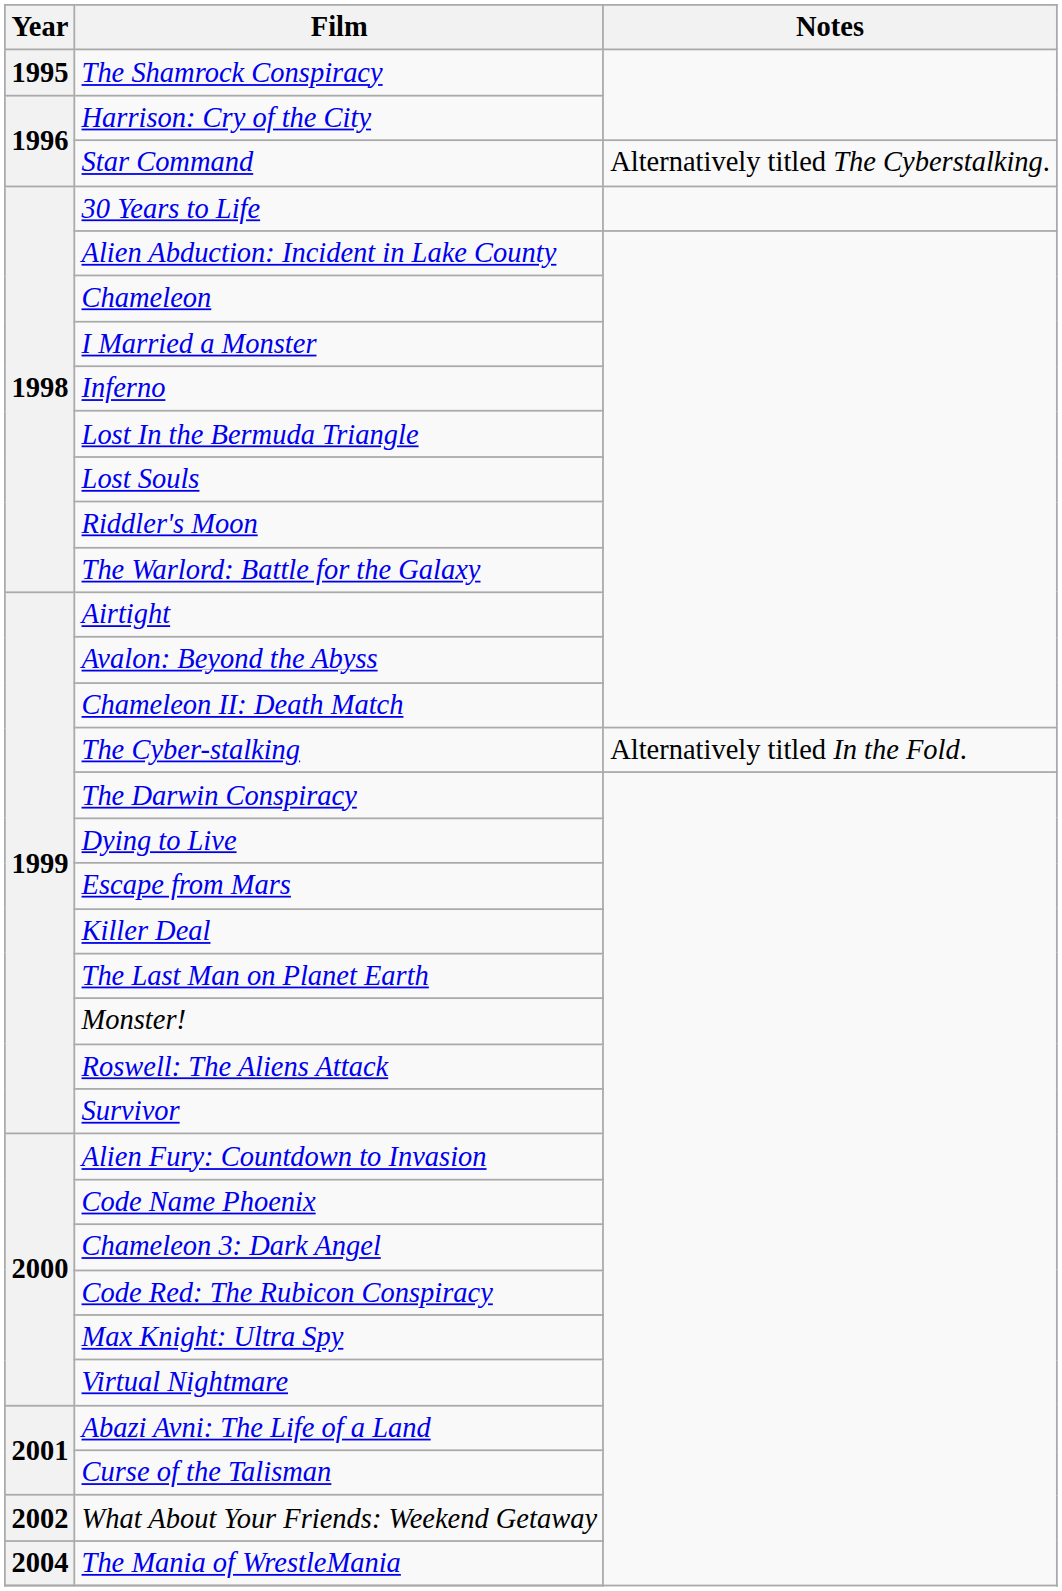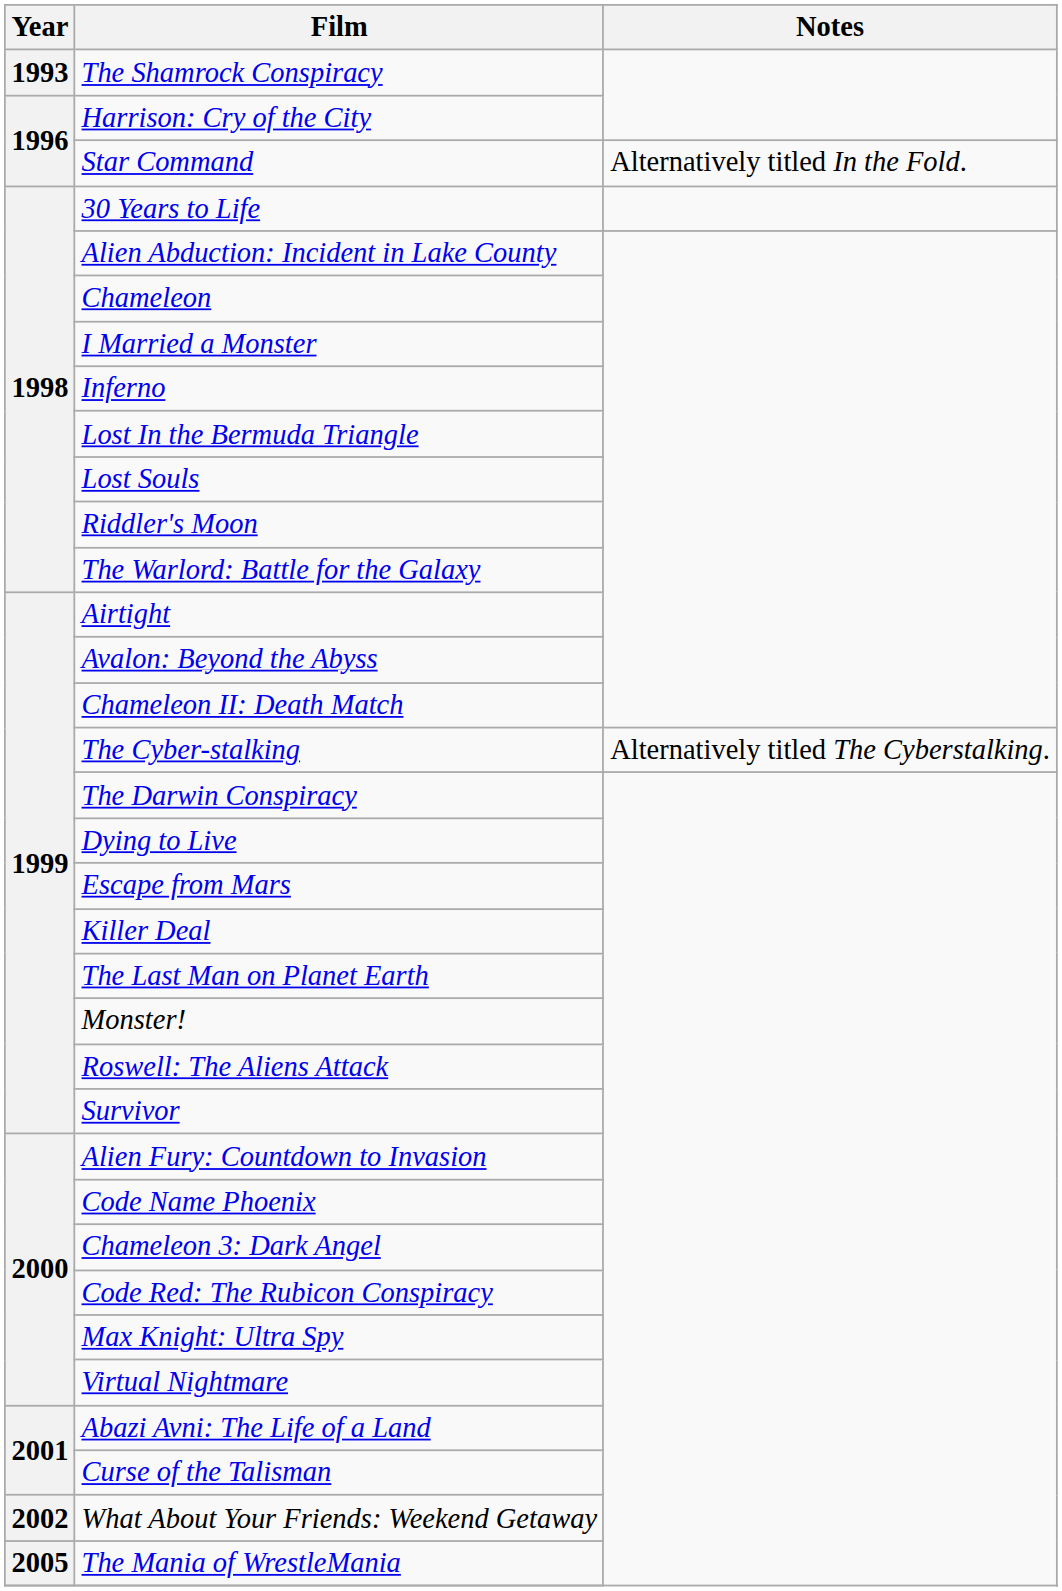 <table class="wikitable">
 <tr>
 <th>Year</th>
 <th>Film</th>
 <th>Notes</th>
 </tr>
 <tr>
-<th>1995</th>
+<th>1993</th>
 <td><em><a href='#'>The Shamrock Conspiracy</a></em></td>
 </tr>
 <tr>
 <th rowspan="2">1996</th>
 <td><em><a href='#'>Harrison: Cry of the City</a></em></td>
 </tr>
 <tr>
 <td><em><a href='#'>Star Command</a></em></td>
-<td>Alternatively titled <em>The Cyberstalking</em>.</td>
+<td>Alternatively titled <em>In the Fold</em>.</td>
 </tr>
 <tr>
 <th rowspan="9">1998</th>
 <td><em><a href='#'>30 Years to Life</a></em></td>
 <td></td>
 </tr>
 <tr>
 <td><em><a href='#'>Alien Abduction: Incident in Lake County</a></em></td>
 </tr>
 <tr>
 <td><em><a href='#'>Chameleon</a></em></td>
 </tr>
 <tr>
 <td><em><a href='#'>I Married a Monster</a></em></td>
 </tr>
 <tr>
 <td><em><a href='#'>Inferno</a></em></td>
 </tr>
 <tr>
 <td><em><a href='#'>Lost In the Bermuda Triangle</a></em></td>
 </tr>
 <tr>
 <td><em><a href='#'>Lost Souls</a></em></td>
 </tr>
 <tr>
 <td><em><a href='#'>Riddler's Moon</a></em></td>
 </tr>
 <tr>
 <td><em><a href='#'>The Warlord: Battle for the Galaxy</a></em></td>
 </tr>
 <tr>
 <th rowspan="12">1999</th>
 <td><em><a href='#'>Airtight</a></em></td>
 </tr>
 <tr>
 <td><em><a href='#'>Avalon: Beyond the Abyss</a></em></td>
 </tr>
 <tr>
 <td><em><a href='#'>Chameleon II: Death Match</a></em></td>
 </tr>
 <tr>
 <td><em><a href='#'>The Cyber-stalking</a></em></td>
-<td>Alternatively titled <em>In the Fold</em>.</td>
+<td>Alternatively titled <em>The Cyberstalking</em>.</td>
 </tr>
 <tr>
 <td><em><a href='#'>The Darwin Conspiracy</a></em></td>
 </tr>
 <tr>
 <td><em><a href='#'>Dying to Live</a></em></td>
 </tr>
 <tr>
 <td><em><a href='#'>Escape from Mars</a></em></td>
 </tr>
 <tr>
 <td><em><a href='#'>Killer Deal</a></em></td>
 </tr>
 <tr>
 <td><em><a href='#'>The Last Man on Planet Earth</a></em></td>
 </tr>
 <tr>
 <td><em>Monster!</em></td>
 </tr>
 <tr>
 <td><em><a href='#'>Roswell: The Aliens Attack</a></em></td>
 </tr>
 <tr>
 <td><em><a href='#'>Survivor</a></em></td>
 </tr>
 <tr>
 <th rowspan="6">2000</th>
 <td><em><a href='#'>Alien Fury: Countdown to Invasion</a></em></td>
 </tr>
 <tr>
 <td><em><a href='#'>Code Name Phoenix</a></em></td>
 </tr>
 <tr>
 <td><em><a href='#'>Chameleon 3: Dark Angel</a></em></td>
 </tr>
 <tr>
 <td><em><a href='#'>Code Red: The Rubicon Conspiracy</a></em></td>
 </tr>
 <tr>
 <td><em><a href='#'>Max Knight: Ultra Spy</a></em></td>
 </tr>
 <tr>
 <td><em><a href='#'>Virtual Nightmare</a></em></td>
 </tr>
 <tr>
 <th rowspan="2">2001</th>
 <td><em><a href='#'>Abazi Avni: The Life of a Land</a></em></td>
 </tr>
 <tr>
 <td><em><a href='#'>Curse of the Talisman</a></em></td>
 </tr>
 <tr>
 <th>2002</th>
 <td><em>What About Your Friends: Weekend Getaway</em></td>
 </tr>
 <tr>
-<th>2004</th>
+<th>2005</th>
 <td><em><a href='#'>The Mania of WrestleMania</a></em></td>
 </tr>
 <tr>
 </tr>
 </table>
